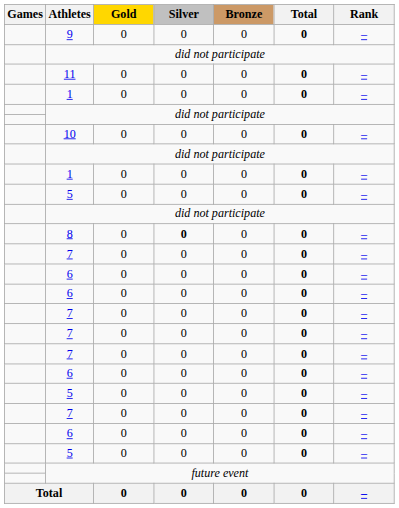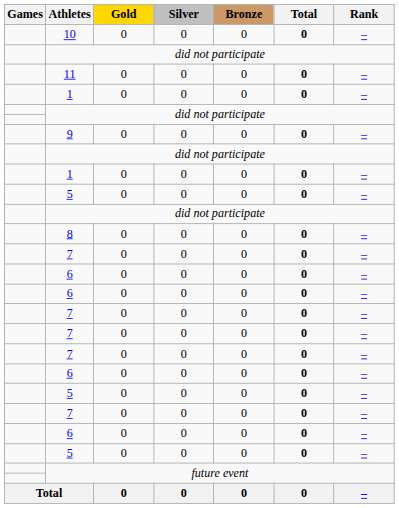 <table class="wikitable" style="text-align:center; font-size:90%;">
 <tr>
 <th>Games</th>
 <th>Athletes</th>
 <td style="background:gold; width:4.5em; font-weight:bold;">Gold</td>
 <td style="background:silver; width:4.5em; font-weight:bold;">Silver</td>
 <td style="background:#cc9966; width:4.5em; font-weight:bold;">Bronze</td>
 <th style="width:4.5em; font-weight:bold;">Total</th>
 <th style="width:4.5em; font-weight:bold;">Rank</th>
 </tr>
 <tr>
 <td align=left></td>
-<td><a href='#'>9</a></td>
+<td><a href='#'>10</a></td>
 <td>0</td>
 <td>0</td>
 <td>0</td>
 <td><strong>0</strong></td>
 <td><a href='#'>–</a></td>
 </tr>
 <tr>
 <td align=left></td>
 <td colspan=6><em>did not participate</em></td>
 </tr>
 <tr>
 <td align=left></td>
 <td><a href='#'>11</a></td>
 <td>0</td>
 <td>0</td>
 <td>0</td>
 <td><strong>0</strong></td>
 <td><a href='#'>–</a></td>
 </tr>
 <tr>
 <td align=left></td>
 <td><a href='#'>1</a></td>
 <td>0</td>
 <td>0</td>
 <td>0</td>
 <td><strong>0</strong></td>
 <td><a href='#'>–</a></td>
 </tr>
 <tr>
 <td align=left></td>
 <td colspan=6; rowspan=2><em>did not participate</em></td>
 </tr>
 <tr>
 <td align=left></td>
 </tr>
 <tr>
 <td align=left></td>
-<td><a href='#'>10</a></td>
+<td><a href='#'>9</a></td>
 <td>0</td>
 <td>0</td>
 <td>0</td>
 <td><strong>0</strong></td>
 <td><a href='#'>–</a></td>
 </tr>
 <tr>
 <td align=left></td>
 <td colspan=6><em>did not participate</em></td>
 </tr>
 <tr>
 <td align=left></td>
 <td><a href='#'>1</a></td>
 <td>0</td>
 <td>0</td>
 <td>0</td>
 <td><strong>0</strong></td>
 <td><a href='#'>–</a></td>
 </tr>
 <tr>
 <td align=left></td>
 <td><a href='#'>5</a></td>
 <td>0</td>
 <td>0</td>
 <td>0</td>
 <td><strong>0</strong></td>
 <td><a href='#'>–</a></td>
 </tr>
 <tr>
 <td align=left></td>
 <td colspan=6><em>did not participate</em></td>
 </tr>
 <tr>
 <td align=left></td>
 <td><a href='#'>8</a></td>
 <td>0</td>
-<td><strong>0</strong></td>
+<td>0</td>
 <td>0</td>
 <td><strong>0</strong></td>
 <td><a href='#'>–</a></td>
 </tr>
 <tr>
 <td align=left></td>
 <td><a href='#'>7</a></td>
 <td>0</td>
 <td>0</td>
 <td>0</td>
 <td><strong>0</strong></td>
 <td><a href='#'>–</a></td>
 </tr>
 <tr>
 <td align=left></td>
 <td><a href='#'>6</a></td>
 <td>0</td>
 <td>0</td>
 <td>0</td>
 <td><strong>0</strong></td>
 <td><a href='#'>–</a></td>
 </tr>
 <tr>
 <td align=left></td>
 <td><a href='#'>6</a></td>
 <td>0</td>
 <td>0</td>
 <td>0</td>
 <td><strong>0</strong></td>
 <td><a href='#'>–</a></td>
 </tr>
 <tr>
 <td align=left></td>
 <td><a href='#'>7</a></td>
 <td>0</td>
 <td>0</td>
 <td>0</td>
 <td><strong>0</strong></td>
 <td><a href='#'>–</a></td>
 </tr>
 <tr>
 <td align=left></td>
 <td><a href='#'>7</a></td>
 <td>0</td>
 <td>0</td>
 <td>0</td>
 <td><strong>0</strong></td>
 <td><a href='#'>–</a></td>
 </tr>
 <tr>
 <td align=left></td>
 <td><a href='#'>7</a></td>
 <td>0</td>
 <td>0</td>
 <td>0</td>
 <td><strong>0</strong></td>
 <td><a href='#'>–</a></td>
 </tr>
 <tr>
 <td align=left></td>
 <td><a href='#'>6</a></td>
 <td>0</td>
 <td>0</td>
 <td>0</td>
 <td><strong>0</strong></td>
 <td><a href='#'>–</a></td>
 </tr>
 <tr>
 <td align=left></td>
 <td><a href='#'>5</a></td>
 <td>0</td>
 <td>0</td>
 <td>0</td>
 <td><strong>0</strong></td>
 <td><a href='#'>–</a></td>
 </tr>
 <tr>
 <td align=left></td>
 <td><a href='#'>7</a></td>
 <td>0</td>
 <td>0</td>
 <td>0</td>
 <td><strong>0</strong></td>
 <td><a href='#'>–</a></td>
 </tr>
 <tr>
 <td align=left></td>
 <td><a href='#'>6</a></td>
 <td>0</td>
 <td>0</td>
 <td>0</td>
 <td><strong>0</strong></td>
 <td><a href='#'>–</a></td>
 </tr>
 <tr>
 <td align=left></td>
 <td><a href='#'>5</a></td>
 <td>0</td>
 <td>0</td>
 <td>0</td>
 <td><strong>0</strong></td>
 <td><a href='#'>–</a></td>
 </tr>
 <tr>
 <td align=left></td>
 <td colspan=6; rowspan=2><em>future event</em></td>
 </tr>
 <tr>
 <td align=left></td>
 </tr>
 <tr ->
 <th colspan=2>Total</th>
 <th>0</th>
 <th>0</th>
 <th>0</th>
 <th>0</th>
 <th><a href='#'>–</a></th>
 </tr>
 </table>
